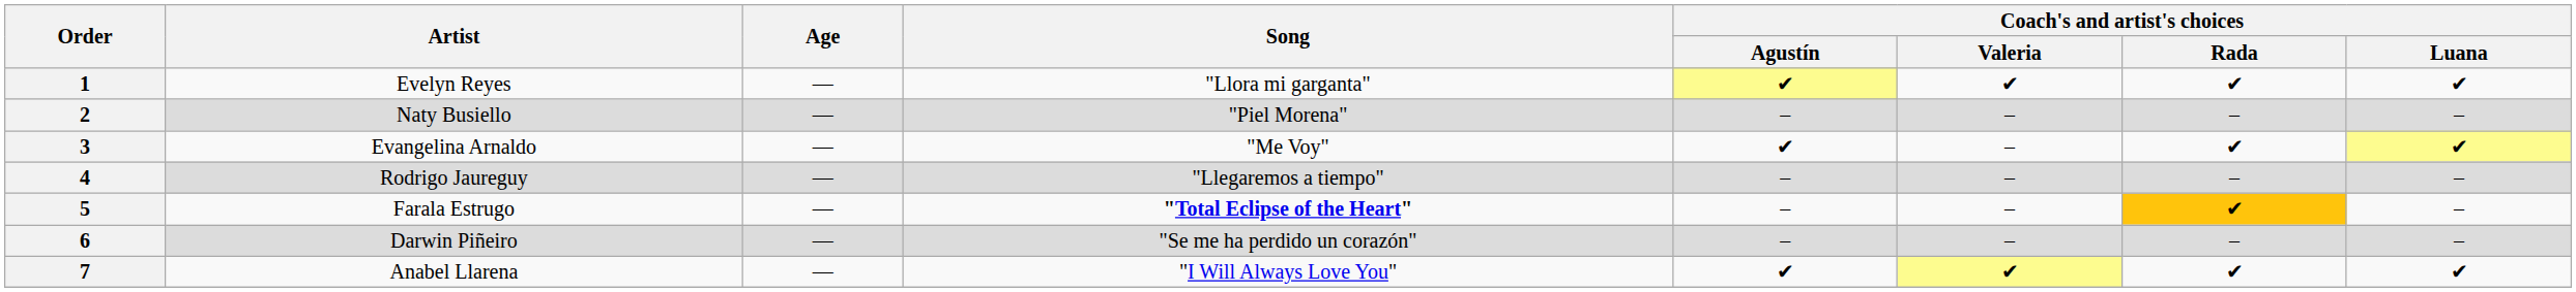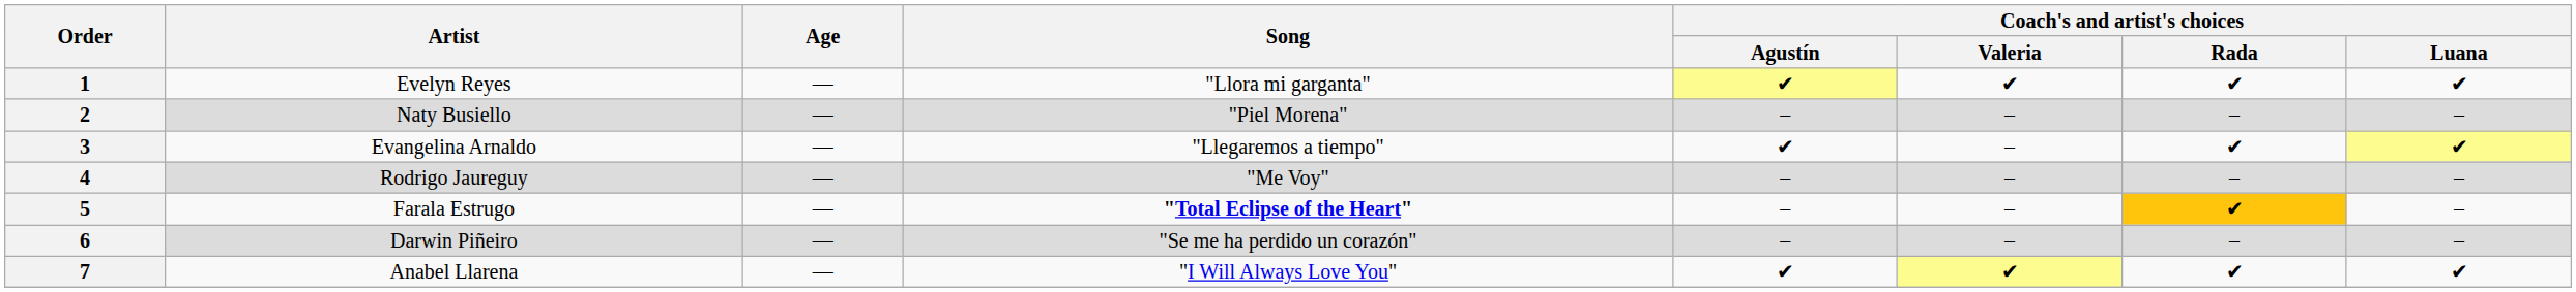 <table class="wikitable" style="text-align:center; line-height:17px; width:100%">
 <tr>
 <th scope="col" rowspan="2" style="width:05%">Order</th>
 <th scope="col" rowspan="2" style="width:18%">Artist</th>
 <th scope="col" rowspan="2" style="width:05%">Age</th>
 <th scope="col" rowspan="2" style="width:24%">Song</th>
 <th scope="col" colspan="4" style="width:28%">Coach's and artist's choices</th>
 </tr>
 <tr>
 <th style="width:07%">Agustín</th>
 <th style="width:07%">Valeria</th>
 <th style="width:07%">Rada</th>
 <th style="width:07%">Luana</th>
 </tr>
 <tr>
 <th>1</th>
 <td>Evelyn Reyes</td>
 <td>—</td>
 <td>"Llora mi garganta"</td>
 <td style="background:#fdfc8f">✔</td>
 <td>✔</td>
 <td>✔</td>
 <td>✔</td>
 </tr>
 <tr style="background:#DCDCDC">
 <th>2</th>
 <td>Naty Busiello</td>
 <td>—</td>
 <td>"Piel Morena"</td>
 <td>–</td>
 <td>–</td>
 <td>–</td>
 <td>–</td>
 </tr>
 <tr>
 <th>3</th>
 <td>Evangelina Arnaldo</td>
 <td>—</td>
-<td>"Me Voy"</td>
+<td>"Llegaremos a tiempo"</td>
 <td>✔</td>
 <td>–</td>
 <td>✔</td>
 <td style="background:#fdfc8f">✔</td>
 </tr>
 <tr style="background:#DCDCDC">
 <th>4</th>
 <td>Rodrigo Jaureguy</td>
 <td>—</td>
-<td>"Llegaremos a tiempo"</td>
+<td>"Me Voy"</td>
 <td>–</td>
 <td>–</td>
 <td>–</td>
 <td>–</td>
 </tr>
 <tr>
 <th>5</th>
 <td>Farala Estrugo</td>
 <td>—</td>
 <td><strong>"<a href='#'>Total Eclipse of the Heart</a>"</strong></td>
 <td>–</td>
 <td>–</td>
 <td style="background:#FFC40C;">✔</td>
 <td>–</td>
 </tr>
 <tr style="background:#DCDCDC">
 <th>6</th>
 <td>Darwin Piñeiro</td>
 <td>—</td>
 <td>"Se me ha perdido un corazón"</td>
 <td>–</td>
 <td>–</td>
 <td>–</td>
 <td>–</td>
 </tr>
 <tr>
 <th>7</th>
 <td>Anabel Llarena</td>
 <td>—</td>
 <td>"<a href='#'>I Will Always Love You</a>"</td>
 <td>✔</td>
 <td style="background:#fdfc8f">✔</td>
 <td>✔</td>
 <td>✔</td>
 </tr>
 <tr>
 </tr>
 </table>
